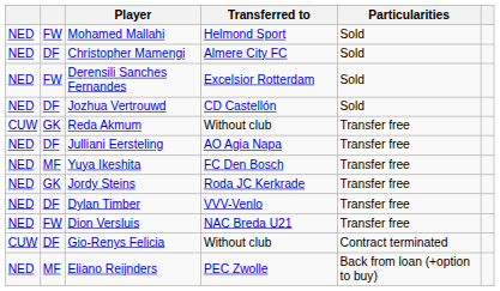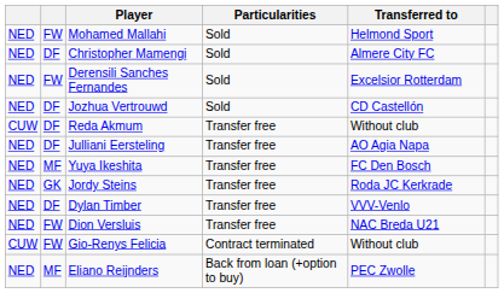 <table class="wikitable plainrowheaders sortable">
 <tr>
 <th></th>
 <th></th>
 <th style="width: 170px;">Player</th>
+<th style="width: 180px;">Particularities</th>
 <th style="width: 170px;">Transferred to</th>
-<th style="width: 180px;">Particularities</th>
 <th style="width: 10px;"></th>
 </tr>
 <tr>
 <td><strong></strong> <a href='#'>NED</a></td>
 <td><a href='#'>FW</a></td>
 <td><a href='#'>Mohamed Mallahi</a></td>
+<td>Sold</td>
 <td><strong></strong> <a href='#'>Helmond Sport</a></td>
-<td>Sold</td>
 <td></td>
 </tr>
 <tr>
 <td><strong></strong> <a href='#'>NED</a></td>
 <td><a href='#'>DF</a></td>
 <td><a href='#'>Christopher Mamengi</a></td>
+<td>Sold</td>
 <td><strong></strong> <a href='#'>Almere City FC</a></td>
-<td>Sold</td>
 <td></td>
 </tr>
 <tr>
 <td><strong></strong> <a href='#'>NED</a></td>
 <td><a href='#'>FW</a></td>
 <td><a href='#'>Derensili Sanches Fernandes</a></td>
+<td>Sold</td>
 <td><strong></strong> <a href='#'>Excelsior Rotterdam</a></td>
-<td>Sold</td>
 <td></td>
 </tr>
 <tr>
 <td><strong></strong> <a href='#'>NED</a></td>
 <td><a href='#'>DF</a></td>
 <td><a href='#'>Jozhua Vertrouwd</a></td>
+<td>Sold</td>
 <td><strong></strong> <a href='#'>CD Castellón</a></td>
-<td>Sold</td>
 <td></td>
 </tr>
 <tr>
 <td><strong></strong> <a href='#'>CUW</a></td>
-<td><a href='#'>GK</a></td>
+<td><a href='#'>DF</a></td>
 <td><a href='#'>Reda Akmum</a></td>
+<td>Transfer free</td>
 <td><strong></strong> Without club</td>
-<td>Transfer free</td>
 <td></td>
 </tr>
 <tr>
 <td><strong></strong> <a href='#'>NED</a></td>
 <td><a href='#'>DF</a></td>
 <td><a href='#'>Julliani Eersteling</a></td>
+<td>Transfer free</td>
 <td> <a href='#'>AO Agia Napa</a></td>
-<td>Transfer free</td>
 <td></td>
 </tr>
 <tr>
 <td><strong></strong> <a href='#'>NED</a></td>
 <td><a href='#'>MF</a></td>
 <td><a href='#'>Yuya Ikeshita</a></td>
+<td>Transfer free</td>
 <td><strong></strong> <a href='#'>FC Den Bosch</a></td>
-<td>Transfer free</td>
 <td></td>
 </tr>
 <tr>
 <td><strong></strong> <a href='#'>NED</a></td>
 <td><a href='#'>GK</a></td>
 <td><a href='#'>Jordy Steins</a></td>
+<td>Transfer free</td>
 <td><strong></strong> <a href='#'>Roda JC Kerkrade</a></td>
-<td>Transfer free</td>
 <td></td>
 </tr>
 <tr>
 <td><strong></strong> <a href='#'>NED</a></td>
 <td><a href='#'>DF</a></td>
 <td><a href='#'>Dylan Timber</a></td>
+<td>Transfer free</td>
 <td><strong></strong> <a href='#'>VVV-Venlo</a></td>
-<td>Transfer free</td>
 <td></td>
 </tr>
 <tr>
 <td><strong></strong> <a href='#'>NED</a></td>
 <td><a href='#'>FW</a></td>
 <td><a href='#'>Dion Versluis</a></td>
+<td>Transfer free</td>
 <td><strong></strong> <a href='#'>NAC Breda U21</a></td>
-<td>Transfer free</td>
 <td></td>
 </tr>
 <tr>
 <td><strong></strong> <a href='#'>CUW</a></td>
-<td><a href='#'>DF</a></td>
+<td><a href='#'>FW</a></td>
 <td><a href='#'>Gio-Renys Felicia</a></td>
+<td>Contract terminated</td>
 <td><strong></strong> Without club</td>
-<td>Contract terminated</td>
 <td></td>
 </tr>
 <tr>
 <td><strong></strong> <a href='#'>NED</a></td>
 <td><a href='#'>MF</a></td>
 <td><a href='#'>Eliano Reijnders</a></td>
+<td>Back from loan (+option to buy)</td>
 <td><strong></strong> <a href='#'>PEC Zwolle</a></td>
-<td>Back from loan (+option to buy)</td>
 <td></td>
 </tr>
 </table>
